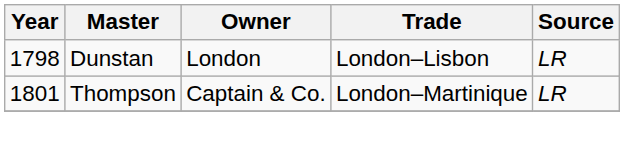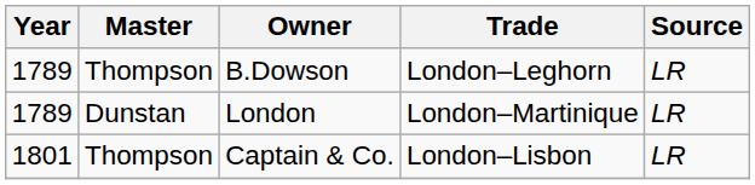 <table class=" wikitable">
 <tr>
 <th>Year</th>
 <th>Master</th>
 <th>Owner</th>
 <th>Trade</th>
 <th>Source</th>
 </tr>
 <tr>
-<td>1798</td>
+<td>1789</td>
+<td>Thompson</td>
+<td>B.Dowson</td>
+<td>London–Leghorn</td>
+<td><em>LR</em></td>
+</tr>
+<tr>
+<td>1789</td>
 <td>Dunstan</td>
 <td>London</td>
-<td>London–Lisbon</td>
+<td>London–Martinique</td>
 <td><em>LR</em></td>
 </tr>
 <tr>
 <td>1801</td>
 <td>Thompson</td>
 <td>Captain & Co.</td>
-<td>London–Martinique</td>
+<td>London–Lisbon</td>
 <td><em>LR</em></td>
 </tr>
 <tr>
 </tr>
 </table>
